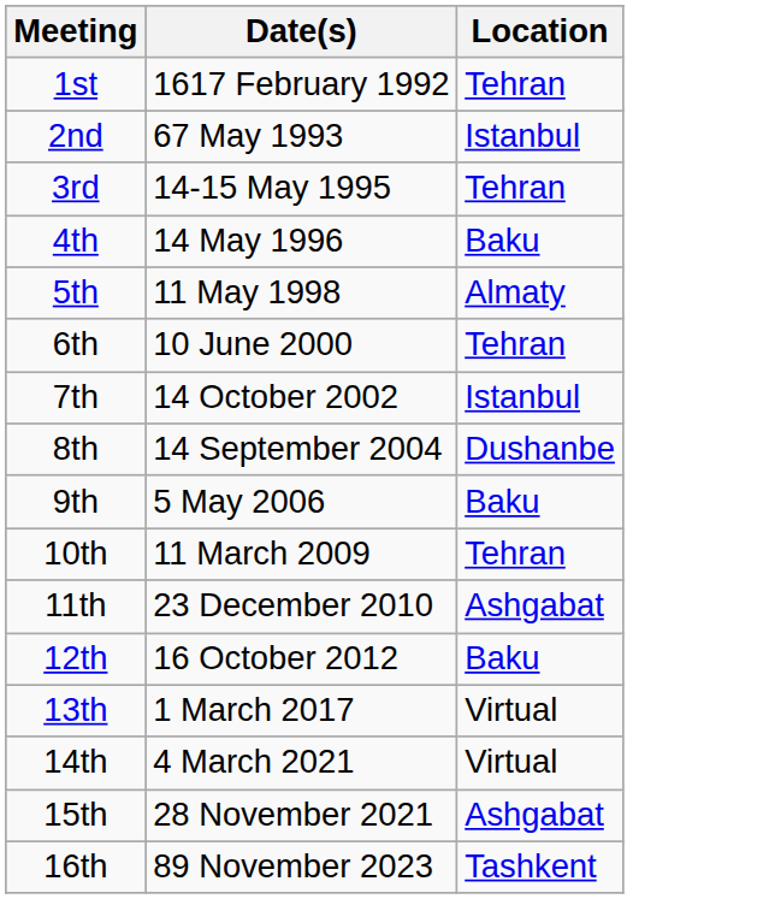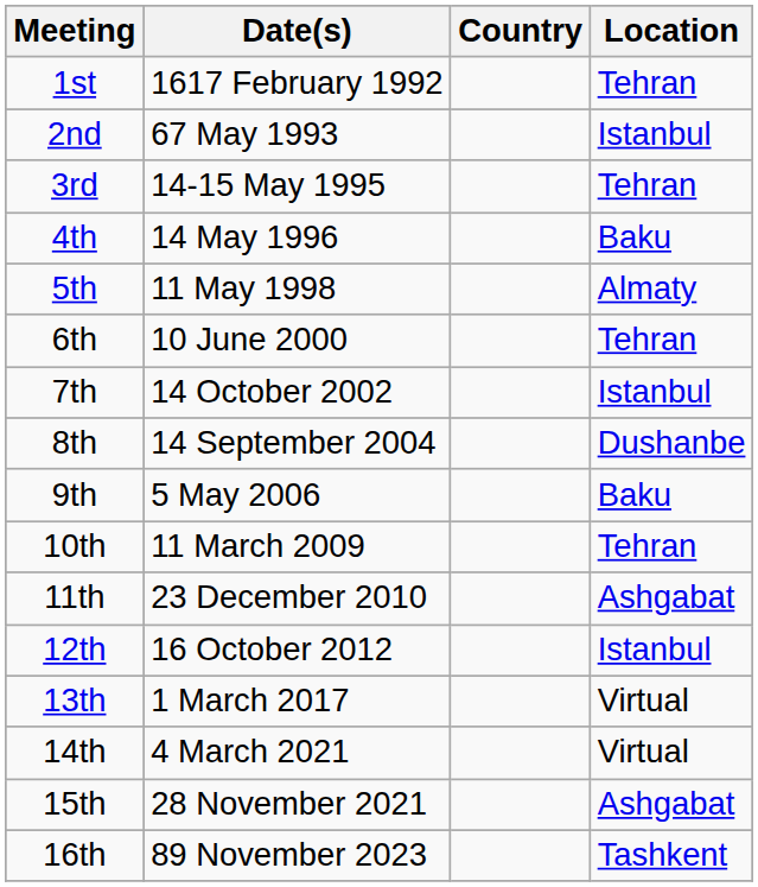 <table class="wikitable sortable">
 <tr>
 <th>Meeting</th>
 <th>Date(s)</th>
+<th>Country</th>
 <th>Location</th>
 </tr>
 <tr>
 <td align=center><a href='#'>1st</a></td>
 <td>1617 February 1992</td>
+<td></td>
 <td><a href='#'>Tehran</a></td>
 </tr>
 <tr>
 <td align=center><a href='#'>2nd</a></td>
 <td>67 May 1993</td>
+<td></td>
 <td><a href='#'>Istanbul</a></td>
 </tr>
 <tr>
 <td align=center><a href='#'>3rd</a></td>
 <td>14-15 May 1995</td>
+<td></td>
 <td><a href='#'>Tehran</a></td>
 </tr>
 <tr>
 <td align=center><a href='#'>4th</a></td>
 <td>14 May 1996</td>
+<td></td>
 <td><a href='#'>Baku</a></td>
 </tr>
 <tr>
 <td align=center><a href='#'>5th</a></td>
 <td>11 May 1998</td>
+<td></td>
 <td><a href='#'>Almaty</a></td>
 </tr>
 <tr>
 <td align=center>6th</td>
 <td>10 June 2000</td>
+<td></td>
 <td><a href='#'>Tehran</a></td>
 </tr>
 <tr>
 <td align=center>7th</td>
 <td>14 October 2002</td>
+<td></td>
 <td><a href='#'>Istanbul</a></td>
 </tr>
 <tr>
 <td align=center>8th</td>
 <td>14 September 2004</td>
+<td></td>
 <td><a href='#'>Dushanbe</a></td>
 </tr>
 <tr>
 <td align=center>9th</td>
 <td>5 May 2006</td>
+<td></td>
 <td><a href='#'>Baku</a></td>
 </tr>
 <tr>
 <td align=center>10th</td>
 <td>11 March 2009</td>
+<td></td>
 <td><a href='#'>Tehran</a></td>
 </tr>
 <tr>
 <td align=center>11th</td>
 <td>23 December 2010</td>
+<td></td>
 <td><a href='#'>Ashgabat</a></td>
 </tr>
 <tr>
 <td align=center><a href='#'>12th</a></td>
 <td>16 October 2012</td>
-<td><a href='#'>Baku</a></td>
+<td></td>
+<td><a href='#'>Istanbul</a></td>
 </tr>
 <tr>
 <td align=center><a href='#'>13th</a></td>
 <td>1 March 2017</td>
+<td></td>
 <td>Virtual</td>
 </tr>
 <tr>
 <td align=center>14th</td>
 <td>4 March 2021</td>
+<td></td>
 <td>Virtual</td>
 </tr>
 <tr>
 <td align=center>15th</td>
 <td>28 November 2021</td>
+<td></td>
 <td><a href='#'>Ashgabat</a></td>
 </tr>
 <tr>
 <td align=center>16th</td>
 <td>89 November 2023</td>
+<td></td>
 <td><a href='#'>Tashkent</a></td>
 </tr>
 </table>
